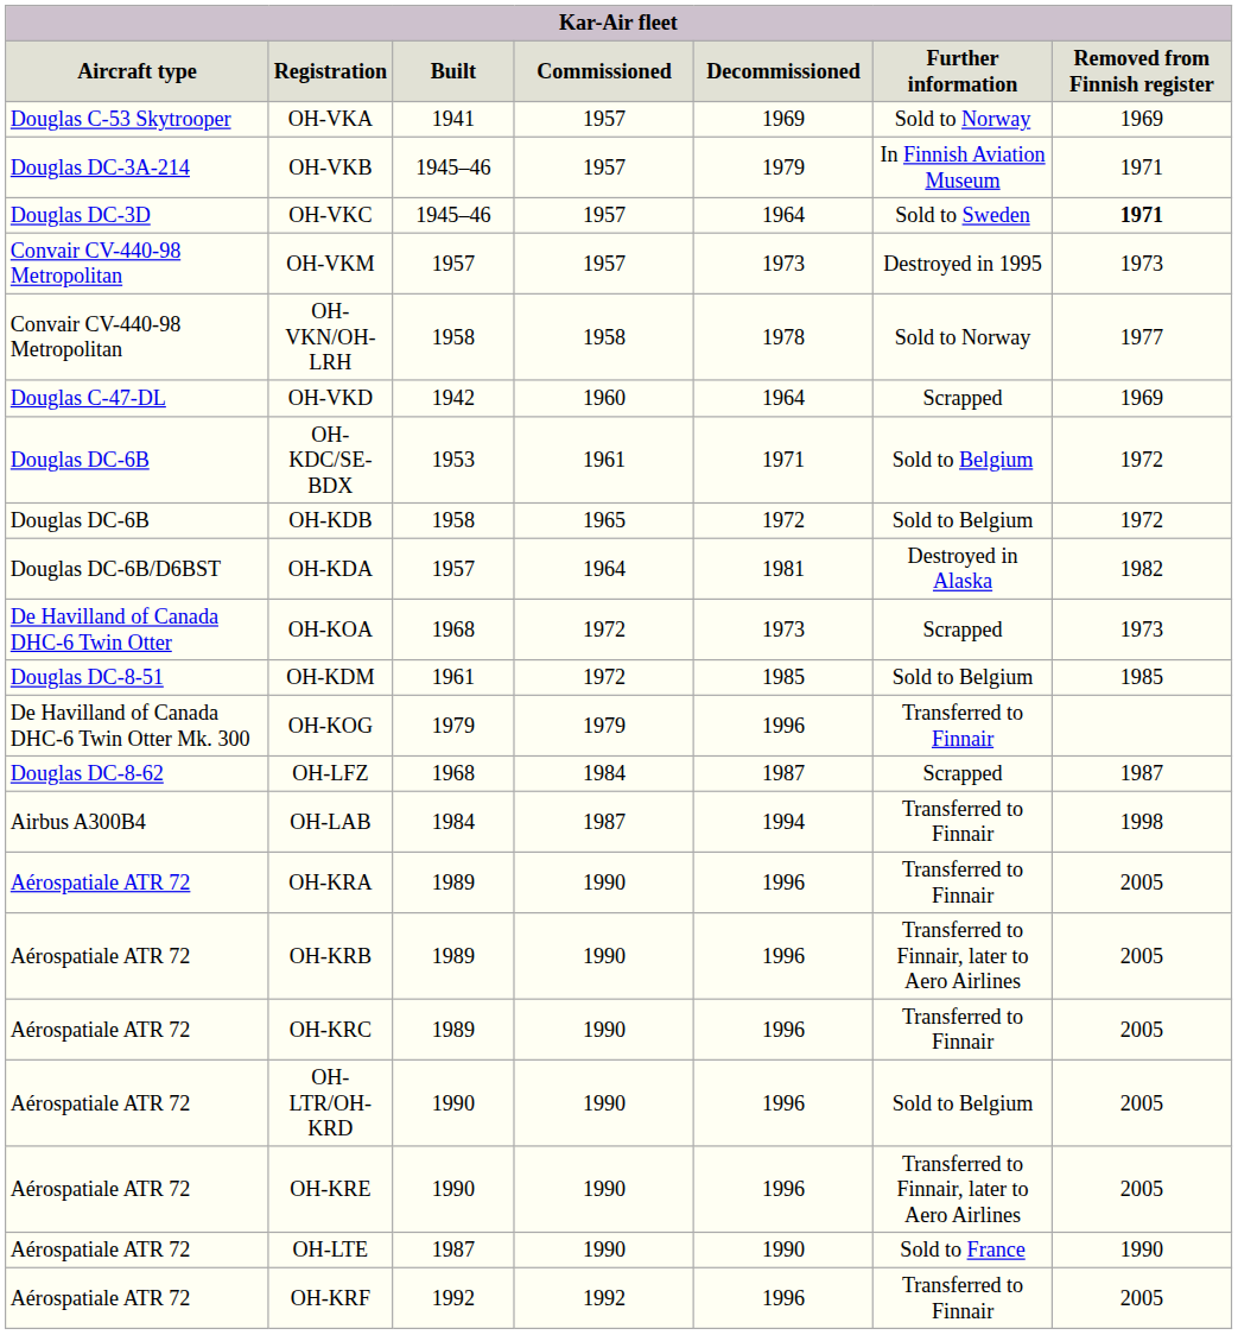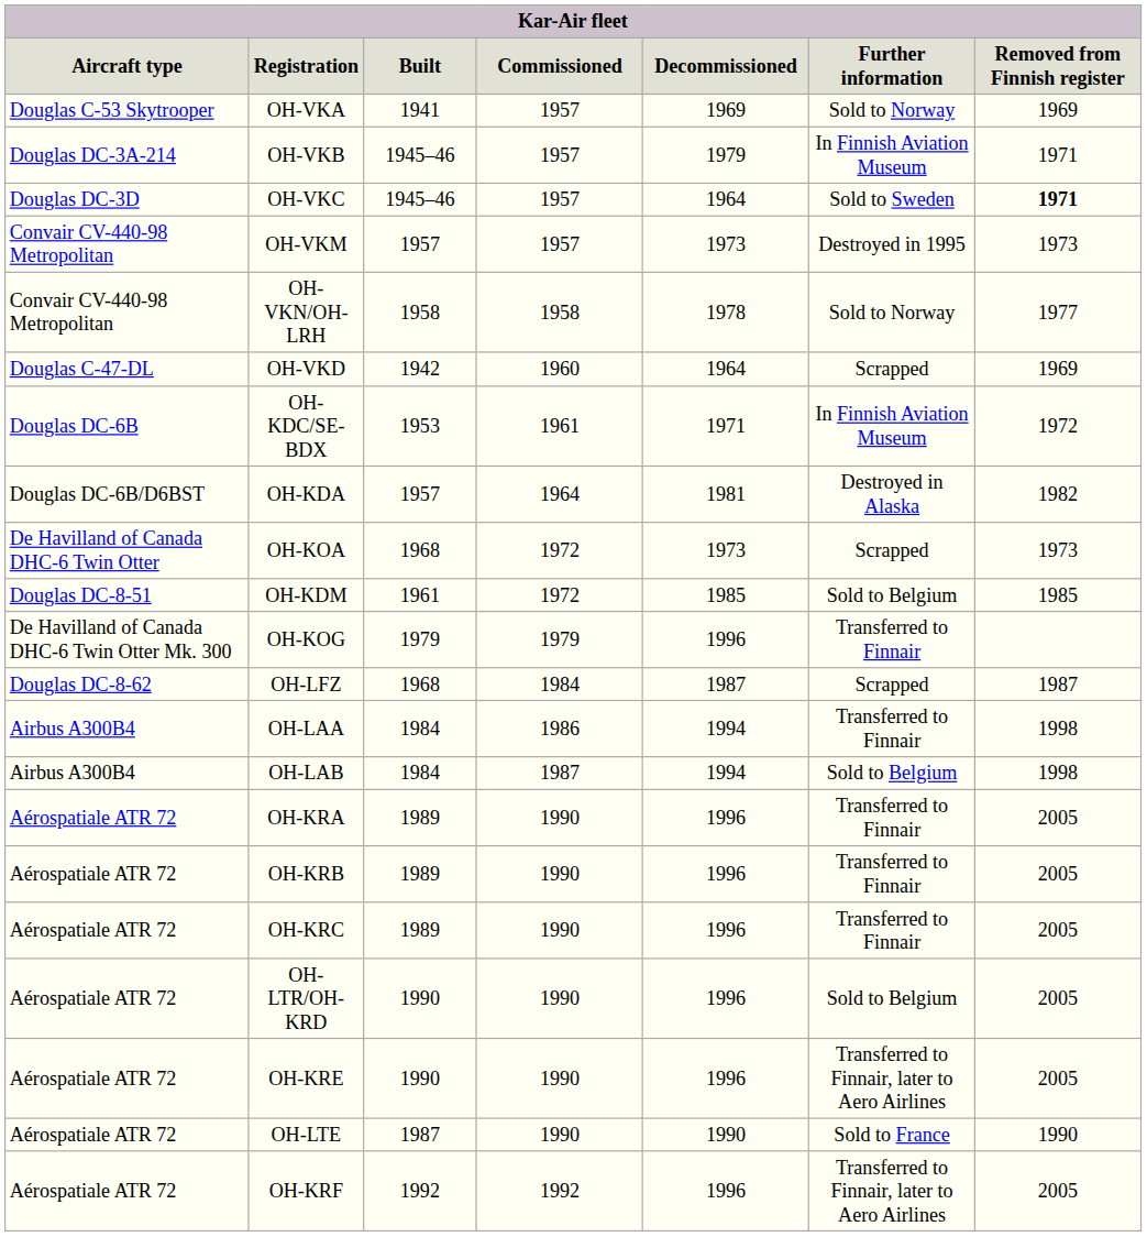 <table class="wikitable" style="font-size:95%; text-align:center; background:#FFFFF3">
 <tr>
 <td style="background:#CDC1CD;" colspan=7><strong>Kar-Air fleet</strong></td>
 </tr>
 <tr>
 <th width=180 style=background:#E1E1D5>Aircraft type</th>
 <th width=80 style=background:#E1E1D5>Registration</th>
 <th width=80 style=background:#E1E1D5>Built</th>
 <th width=120 style=background:#E1E1D5>Commissioned</th>
 <th width=120 style=background:#E1E1D5>Decommissioned</th>
 <th width=120 style=background:#E1E1D5>Further information</th>
 <th width=120 style=background:#E1E1D5>Removed from<br>Finnish register</th>
 </tr>
 <tr>
 <td align=left><a href='#'>Douglas C-53 Skytrooper</a></td>
 <td>OH-VKA</td>
 <td>1941</td>
 <td>1957</td>
 <td>1969</td>
 <td>Sold to <a href='#'>Norway</a></td>
 <td>1969</td>
 </tr>
 <tr>
 <td align=left><a href='#'>Douglas DC-3A-214</a></td>
 <td>OH-VKB</td>
 <td>1945–46</td>
 <td>1957</td>
 <td>1979</td>
 <td>In <a href='#'>Finnish Aviation Museum</a></td>
 <td>1971</td>
 </tr>
 <tr>
 <td align=left><a href='#'>Douglas DC-3D</a></td>
 <td>OH-VKC</td>
 <td>1945–46</td>
 <td>1957</td>
 <td>1964</td>
 <td>Sold to <a href='#'>Sweden</a></td>
 <td><strong>1971</strong></td>
 </tr>
 <tr>
 <td align=left><a href='#'>Convair CV-440-98 Metropolitan</a></td>
 <td>OH-VKM</td>
 <td>1957</td>
 <td>1957</td>
 <td>1973</td>
 <td>Destroyed in 1995</td>
 <td>1973</td>
 </tr>
 <tr>
 <td align=left>Convair CV-440-98 Metropolitan</td>
 <td>OH-VKN/OH-LRH</td>
 <td>1958</td>
 <td>1958</td>
 <td>1978</td>
 <td>Sold to Norway</td>
 <td>1977</td>
 </tr>
 <tr>
 <td align=left><a href='#'>Douglas C-47-DL</a></td>
 <td>OH-VKD</td>
 <td>1942</td>
 <td>1960</td>
 <td>1964</td>
 <td>Scrapped</td>
 <td>1969</td>
 </tr>
 <tr>
 <td align=left><a href='#'>Douglas DC-6B</a></td>
 <td>OH-KDC/SE-BDX</td>
 <td>1953</td>
 <td>1961</td>
 <td>1971</td>
-<td>Sold to <a href='#'>Belgium</a></td>
-<td>1972</td>
-</tr>
-<tr>
-<td align=left>Douglas DC-6B</td>
-<td>OH-KDB</td>
-<td>1958</td>
-<td>1965</td>
-<td>1972</td>
-<td>Sold to Belgium</td>
+<td>In <a href='#'>Finnish Aviation Museum</a></td>
 <td>1972</td>
 </tr>
 <tr>
 <td align=left>Douglas DC-6B/D6BST</td>
 <td>OH-KDA</td>
 <td>1957</td>
 <td>1964</td>
 <td>1981</td>
 <td>Destroyed in <a href='#'>Alaska</a></td>
 <td>1982</td>
 </tr>
 <tr>
 <td align=left><a href='#'>De Havilland of Canada DHC-6 Twin Otter</a></td>
 <td>OH-KOA</td>
 <td>1968</td>
 <td>1972</td>
 <td>1973</td>
 <td>Scrapped</td>
 <td>1973</td>
 </tr>
 <tr>
 <td align=left><a href='#'>Douglas DC-8-51</a></td>
 <td>OH-KDM</td>
 <td>1961</td>
 <td>1972</td>
 <td>1985</td>
 <td>Sold to Belgium</td>
 <td>1985</td>
 </tr>
 <tr>
 <td align=left>De Havilland of Canada DHC-6 Twin Otter Mk. 300</td>
 <td>OH-KOG</td>
 <td>1979</td>
 <td>1979</td>
 <td>1996</td>
 <td>Transferred to <a href='#'>Finnair</a></td>
 <td></td>
 </tr>
 <tr>
 <td align=left><a href='#'>Douglas DC-8-62</a></td>
 <td>OH-LFZ</td>
 <td>1968</td>
 <td>1984</td>
 <td>1987</td>
 <td>Scrapped</td>
 <td>1987</td>
 </tr>
 <tr>
+<td align=left><a href='#'>Airbus A300B4</a></td>
+<td>OH-LAA</td>
+<td>1984</td>
+<td>1986</td>
+<td>1994</td>
+<td>Transferred to Finnair</td>
+<td>1998</td>
+</tr>
+<tr>
 <td align=left>Airbus A300B4</td>
 <td>OH-LAB</td>
 <td>1984</td>
 <td>1987</td>
 <td>1994</td>
-<td>Transferred to Finnair</td>
+<td>Sold to <a href='#'>Belgium</a></td>
 <td>1998</td>
 </tr>
 <tr>
 <td align=left><a href='#'>Aérospatiale ATR 72</a></td>
 <td>OH-KRA</td>
 <td>1989</td>
 <td>1990</td>
 <td>1996</td>
 <td>Transferred to Finnair</td>
 <td>2005</td>
 </tr>
 <tr>
 <td align=left>Aérospatiale ATR 72</td>
 <td>OH-KRB</td>
 <td>1989</td>
 <td>1990</td>
 <td>1996</td>
-<td>Transferred to Finnair, later to<br>Aero Airlines</td>
+<td>Transferred to Finnair</td>
 <td>2005</td>
 </tr>
 <tr>
 <td align=left>Aérospatiale ATR 72</td>
 <td>OH-KRC</td>
 <td>1989</td>
 <td>1990</td>
 <td>1996</td>
 <td>Transferred to Finnair</td>
 <td>2005</td>
 </tr>
 <tr>
 <td align=left>Aérospatiale ATR 72</td>
 <td>OH-LTR/OH-KRD</td>
 <td>1990</td>
 <td>1990</td>
 <td>1996</td>
 <td>Sold to Belgium</td>
 <td>2005</td>
 </tr>
 <tr>
 <td align=left>Aérospatiale ATR 72</td>
 <td>OH-KRE</td>
 <td>1990</td>
 <td>1990</td>
 <td>1996</td>
 <td>Transferred to Finnair, later to<br>Aero Airlines</td>
 <td>2005</td>
 </tr>
 <tr>
 <td align=left>Aérospatiale ATR 72</td>
 <td>OH-LTE</td>
 <td>1987</td>
 <td>1990</td>
 <td>1990</td>
 <td>Sold to <a href='#'>France</a></td>
 <td>1990</td>
 </tr>
 <tr>
 <td align=left>Aérospatiale ATR 72</td>
 <td>OH-KRF</td>
 <td>1992</td>
 <td>1992</td>
 <td>1996</td>
-<td>Transferred to Finnair</td>
+<td>Transferred to Finnair, later to<br>Aero Airlines</td>
 <td>2005</td>
 </tr>
 </table>
